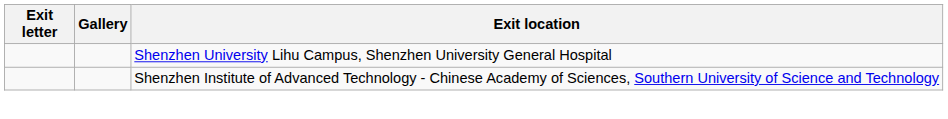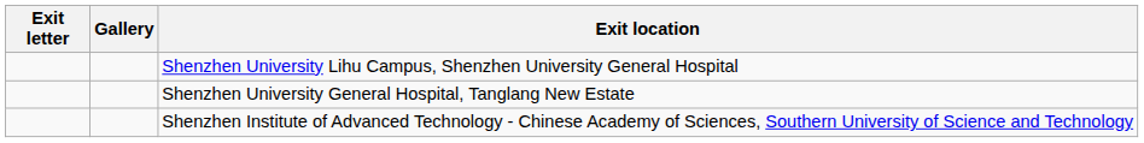 <table class="wikitable">
 <tr>
 <th style="width:70px">Exit letter</th>
 <th>Gallery</th>
 <th>Exit location</th>
 </tr>
 <tr>
 <td align="center"></td>
 <td></td>
 <td><a href='#'>Shenzhen University</a> Lihu Campus, Shenzhen University General Hospital</td>
 </tr>
 <tr>
 <td align="center"></td>
 <td></td>
+<td>Shenzhen University General Hospital, Tanglang New Estate</td>
+</tr>
+<tr>
+<td align="center"></td>
+<td></td>
 <td>Shenzhen Institute of Advanced Technology - Chinese Academy of Sciences, <a href='#'>Southern University of Science and Technology</a></td>
 </tr>
 </table>
